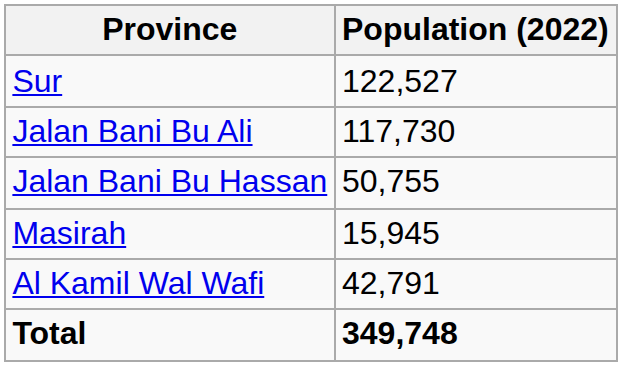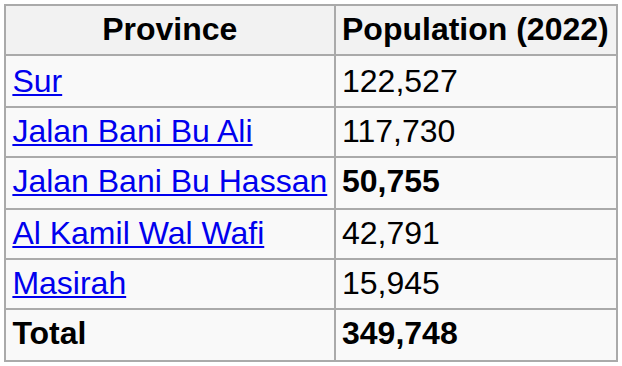 <table class="wikitable">
 <tr>
 <th>Province</th>
 <th>Population (2022)</th>
 </tr>
 <tr>
 <td><a href='#'>Sur</a></td>
 <td>122,527</td>
 </tr>
 <tr>
 <td><a href='#'>Jalan Bani Bu Ali</a></td>
 <td>117,730</td>
 </tr>
 <tr>
 <td><a href='#'>Jalan Bani Bu Hassan</a></td>
-<td>50,755</td>
+<td><strong>50,755</strong></td>
+</tr>
+<tr>
+<td><a href='#'>Al Kamil Wal Wafi</a></td>
+<td>42,791</td>
 </tr>
 <tr>
 <td><a href='#'>Masirah</a></td>
 <td>15,945</td>
 </tr>
 <tr>
-<td><a href='#'>Al Kamil Wal Wafi</a></td>
-<td>42,791</td>
-</tr>
-<tr>
 <td><strong>Total</strong></td>
 <td><strong>349,748</strong></td>
 </tr>
 </table>
